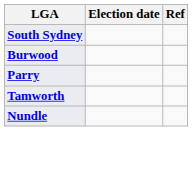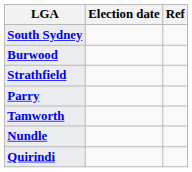 <table class="wikitable sortable">
 <tr>
 <th style="text-align:center;">LGA</th>
 <th style="text-align:center;">Election date</th>
 <th style="text-align:center;" class=unsortable>Ref</th>
 </tr>
 <tr>
 <td align="left"; style=background:#EAECF0><strong><a href='#'>South Sydney</a></strong></td>
 <td align="center"><strong></strong></td>
 <td align="center"></td>
 </tr>
 <tr>
 <td align="left"; style=background:#EAECF0><strong><a href='#'>Burwood</a></strong></td>
+<td align="center"><strong></strong></td>
+<td align="center"></td>
+</tr>
+<tr>
+<td align="left"; style=background:#EAECF0><strong><a href='#'>Strathfield</a></strong></td>
 <td align="center"><strong></strong></td>
 <td align="center"></td>
 </tr>
 <tr>
 <td align="left"; style=background:#EAECF0><strong><a href='#'>Parry</a></strong></td>
 <td align="center"><strong></strong></td>
 <td align="center"></td>
 </tr>
 <tr>
 <td align="left"; style=background:#EAECF0><strong><a href='#'>Tamworth</a></strong></td>
 <td align="center"><strong></strong></td>
 <td align="center"></td>
 </tr>
 <tr>
 <td align="left"; style=background:#EAECF0><strong><a href='#'>Nundle</a></strong></td>
 <td align="center"><strong></strong></td>
 <td align="center"></td>
 </tr>
+<tr>
+<td align="left"; style=background:#EAECF0><strong><a href='#'>Quirindi</a></strong></td>
+<td align="center"><strong></strong></td>
+<td align="center"></td>
+</tr>
 </table>
